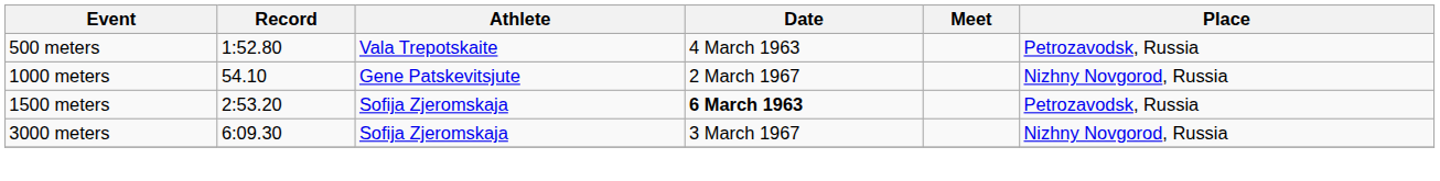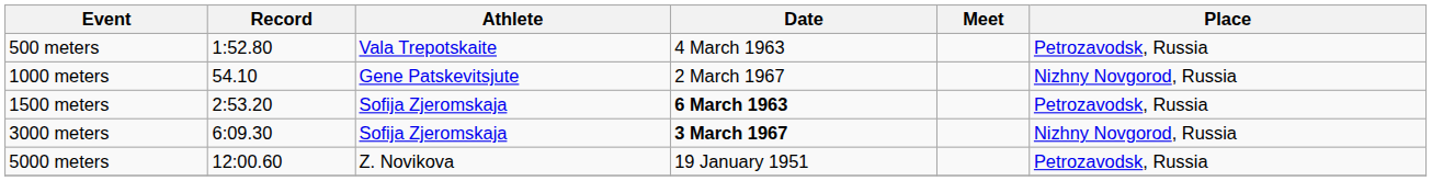 <table class="wikitable" style="font-size:95%; width: 95%;">
 <tr>
 <th>Event</th>
 <th>Record</th>
 <th>Athlete</th>
 <th>Date</th>
 <th>Meet</th>
 <th>Place</th>
 </tr>
 <tr>
 <td>500 meters</td>
 <td>1:52.80</td>
 <td><a href='#'>Vala Trepotskaite</a></td>
 <td>4 March 1963</td>
 <td></td>
 <td><a href='#'>Petrozavodsk</a>, Russia</td>
 </tr>
 <tr>
 <td>1000 meters</td>
 <td>54.10</td>
 <td><a href='#'>Gene Patskevitsjute</a></td>
 <td>2 March 1967</td>
 <td></td>
 <td><a href='#'>Nizhny Novgorod</a>, Russia</td>
 </tr>
 <tr>
 <td>1500 meters</td>
 <td>2:53.20</td>
 <td><a href='#'>Sofija Zjeromskaja</a></td>
 <td><strong>6 March 1963</strong></td>
 <td></td>
 <td><a href='#'>Petrozavodsk</a>, Russia</td>
 </tr>
 <tr>
 <td>3000 meters</td>
 <td>6:09.30</td>
 <td><a href='#'>Sofija Zjeromskaja</a></td>
-<td>3 March 1967</td>
+<td><strong>3 March 1967</strong></td>
 <td></td>
 <td><a href='#'>Nizhny Novgorod</a>, Russia</td>
 </tr>
 <tr>
+<td>5000 meters</td>
+<td>12:00.60</td>
+<td>Z. Novikova</td>
+<td>19 January 1951</td>
+<td></td>
+<td><a href='#'>Petrozavodsk</a>, Russia</td>
+</tr>
+<tr>
 </tr>
 </table>
